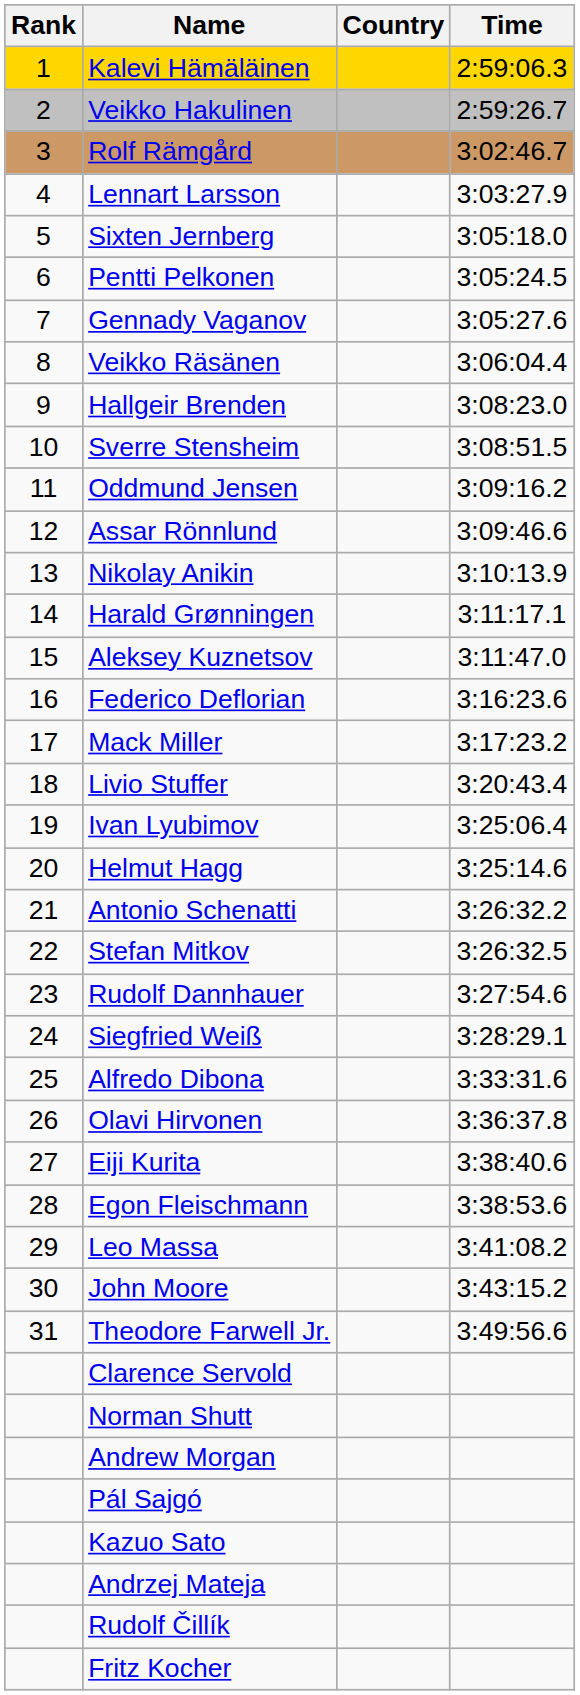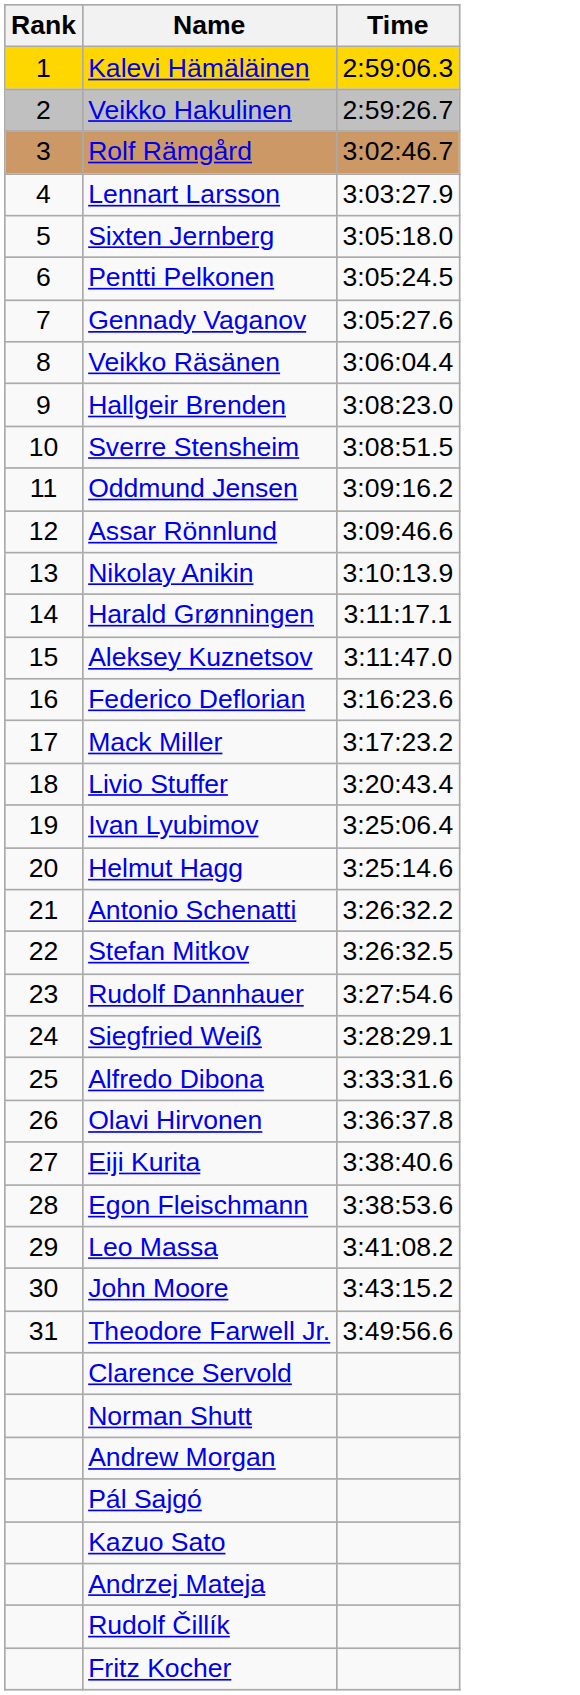 <table class="wikitable sortable" style="text-align:center">
 <tr>
 <th>Rank</th>
 <th>Name</th>
-<th>Country</th>
 <th>Time</th>
 </tr>
 <tr bgcolor=gold>
 <td>1</td>
 <td align="left"><a href='#'>Kalevi Hämäläinen</a></td>
-<td align="left"></td>
 <td>2:59:06.3</td>
 </tr>
 <tr bgcolor=silver>
 <td>2</td>
 <td align="left"><a href='#'>Veikko Hakulinen</a></td>
-<td align="left"></td>
 <td>2:59:26.7</td>
 </tr>
 <tr bgcolor=#CC9966>
 <td>3</td>
 <td align="left"><a href='#'>Rolf Rämgård</a></td>
-<td align="left"></td>
 <td>3:02:46.7</td>
 </tr>
 <tr>
 <td>4</td>
 <td align="left"><a href='#'>Lennart Larsson</a></td>
-<td align="left"></td>
 <td>3:03:27.9</td>
 </tr>
 <tr>
 <td>5</td>
 <td align="left"><a href='#'>Sixten Jernberg</a></td>
-<td align="left"></td>
 <td>3:05:18.0</td>
 </tr>
 <tr>
 <td>6</td>
 <td align="left"><a href='#'>Pentti Pelkonen</a></td>
-<td align="left"></td>
 <td>3:05:24.5</td>
 </tr>
 <tr>
 <td>7</td>
 <td align="left"><a href='#'>Gennady Vaganov</a></td>
-<td align="left"></td>
 <td>3:05:27.6</td>
 </tr>
 <tr>
 <td>8</td>
 <td align="left"><a href='#'>Veikko Räsänen</a></td>
-<td align="left"></td>
 <td>3:06:04.4</td>
 </tr>
 <tr>
 <td>9</td>
 <td align="left"><a href='#'>Hallgeir Brenden</a></td>
-<td align="left"></td>
 <td>3:08:23.0</td>
 </tr>
 <tr>
 <td>10</td>
 <td align="left"><a href='#'>Sverre Stensheim</a></td>
-<td align="left"></td>
 <td>3:08:51.5</td>
 </tr>
 <tr>
 <td>11</td>
 <td align="left"><a href='#'>Oddmund Jensen</a></td>
-<td align="left"></td>
 <td>3:09:16.2</td>
 </tr>
 <tr>
 <td>12</td>
 <td align="left"><a href='#'>Assar Rönnlund</a></td>
-<td align="left"></td>
 <td>3:09:46.6</td>
 </tr>
 <tr>
 <td>13</td>
 <td align="left"><a href='#'>Nikolay Anikin</a></td>
-<td align="left"></td>
 <td>3:10:13.9</td>
 </tr>
 <tr>
 <td>14</td>
 <td align="left"><a href='#'>Harald Grønningen</a></td>
-<td align="left"></td>
 <td>3:11:17.1</td>
 </tr>
 <tr>
 <td>15</td>
 <td align="left"><a href='#'>Aleksey Kuznetsov</a></td>
-<td align="left"></td>
 <td>3:11:47.0</td>
 </tr>
 <tr>
 <td>16</td>
 <td align="left"><a href='#'>Federico Deflorian</a></td>
-<td align="left"></td>
 <td>3:16:23.6</td>
 </tr>
 <tr>
 <td>17</td>
 <td align="left"><a href='#'>Mack Miller</a></td>
-<td align="left"></td>
 <td>3:17:23.2</td>
 </tr>
 <tr>
 <td>18</td>
 <td align="left"><a href='#'>Livio Stuffer</a></td>
-<td align="left"></td>
 <td>3:20:43.4</td>
 </tr>
 <tr>
 <td>19</td>
 <td align="left"><a href='#'>Ivan Lyubimov</a></td>
-<td align="left"></td>
 <td>3:25:06.4</td>
 </tr>
 <tr>
 <td>20</td>
 <td align="left"><a href='#'>Helmut Hagg</a></td>
-<td align="left"></td>
 <td>3:25:14.6</td>
 </tr>
 <tr>
 <td>21</td>
 <td align="left"><a href='#'>Antonio Schenatti</a></td>
-<td align="left"></td>
 <td>3:26:32.2</td>
 </tr>
 <tr>
 <td>22</td>
 <td align="left"><a href='#'>Stefan Mitkov</a></td>
-<td align="left"></td>
 <td>3:26:32.5</td>
 </tr>
 <tr>
 <td>23</td>
 <td align="left"><a href='#'>Rudolf Dannhauer</a></td>
-<td align="left"></td>
 <td>3:27:54.6</td>
 </tr>
 <tr>
 <td>24</td>
 <td align="left"><a href='#'>Siegfried Weiß</a></td>
-<td align="left"></td>
 <td>3:28:29.1</td>
 </tr>
 <tr>
 <td>25</td>
 <td align="left"><a href='#'>Alfredo Dibona</a></td>
-<td align="left"></td>
 <td>3:33:31.6</td>
 </tr>
 <tr>
 <td>26</td>
 <td align="left"><a href='#'>Olavi Hirvonen</a></td>
-<td align="left"></td>
 <td>3:36:37.8</td>
 </tr>
 <tr>
 <td>27</td>
 <td align="left"><a href='#'>Eiji Kurita</a></td>
-<td align="left"></td>
 <td>3:38:40.6</td>
 </tr>
 <tr>
 <td>28</td>
 <td align="left"><a href='#'>Egon Fleischmann</a></td>
-<td align="left"></td>
 <td>3:38:53.6</td>
 </tr>
 <tr>
 <td>29</td>
 <td align="left"><a href='#'>Leo Massa</a></td>
-<td align="left"></td>
 <td>3:41:08.2</td>
 </tr>
 <tr>
 <td>30</td>
 <td align="left"><a href='#'>John Moore</a></td>
-<td align="left"></td>
 <td>3:43:15.2</td>
 </tr>
 <tr>
 <td>31</td>
 <td align="left"><a href='#'>Theodore Farwell Jr.</a></td>
-<td align="left"></td>
 <td>3:49:56.6</td>
 </tr>
 <tr>
 <td></td>
 <td align="left"><a href='#'>Clarence Servold</a></td>
-<td align="left"></td>
 <td></td>
 </tr>
 <tr>
 <td></td>
 <td align="left"><a href='#'>Norman Shutt</a></td>
-<td align="left"></td>
 <td></td>
 </tr>
 <tr>
 <td></td>
 <td align="left"><a href='#'>Andrew Morgan</a></td>
-<td align="left"></td>
 <td></td>
 </tr>
 <tr>
 <td></td>
 <td align="left"><a href='#'>Pál Sajgó</a></td>
-<td align="left"></td>
 <td></td>
 </tr>
 <tr>
 <td></td>
 <td align="left"><a href='#'>Kazuo Sato</a></td>
-<td align="left"></td>
 <td></td>
 </tr>
 <tr>
 <td></td>
 <td align="left"><a href='#'>Andrzej Mateja</a></td>
-<td align="left"></td>
 <td></td>
 </tr>
 <tr>
 <td></td>
 <td align="left"><a href='#'>Rudolf Čillík</a></td>
-<td align="left"></td>
 <td></td>
 </tr>
 <tr>
 <td></td>
 <td align="left"><a href='#'>Fritz Kocher</a></td>
-<td align="left"></td>
 <td></td>
 </tr>
 </table>
